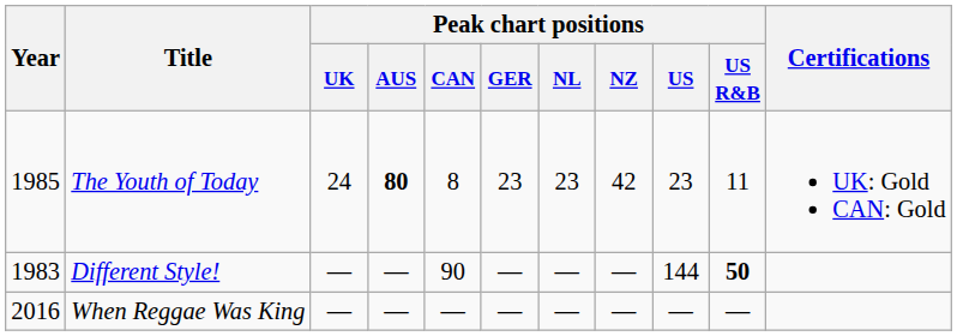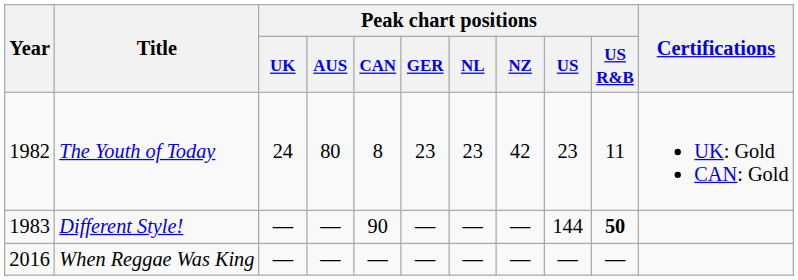 <table class="wikitable">
 <tr>
 <th rowspan="2">Year</th>
 <th rowspan="2">Title</th>
 <th colspan="8">Peak chart positions</th>
 <th rowspan="2"><a href='#'>Certifications</a></th>
 </tr>
 <tr>
 <th width="30"><small><a href='#'>UK</a></small><br></th>
 <th width="30"><small><a href='#'>AUS</a></small><br></th>
 <th width="30"><small><a href='#'>CAN</a></small><br></th>
 <th width="30"><small><a href='#'>GER</a></small><br></th>
 <th width="30"><small><a href='#'>NL</a></small><br></th>
 <th width="30"><small><a href='#'>NZ</a></small><br></th>
 <th width="30"><small><a href='#'>US</a></small><br></th>
 <th width="30"><small><a href='#'>US R&B</a></small><br></th>
 </tr>
 <tr>
-<td>1985</td>
+<td>1982</td>
 <td><em><a href='#'>The Youth of Today</a></em></td>
 <td style="text-align:center;">24</td>
-<td style="text-align:center;"><strong>80</strong></td>
+<td style="text-align:center;">80</td>
 <td style="text-align:center;">8</td>
 <td style="text-align:center;">23</td>
 <td style="text-align:center;">23</td>
 <td style="text-align:center;">42</td>
 <td style="text-align:center;">23</td>
 <td style="text-align:center;">11</td>
 <td><br><ul><li><a href='#'>UK</a>: Gold</li><li><a href='#'>CAN</a>: Gold</li></ul></td>
 </tr>
 <tr>
 <td>1983</td>
 <td><em><a href='#'>Different Style!</a></em></td>
 <td style="text-align:center;">—</td>
 <td style="text-align:center;">—</td>
 <td style="text-align:center;">90</td>
 <td style="text-align:center;">—</td>
 <td style="text-align:center;">—</td>
 <td style="text-align:center;">—</td>
 <td style="text-align:center;">144</td>
 <td style="text-align:center;"><strong>50</strong></td>
 <td></td>
 </tr>
 <tr>
 <td>2016</td>
 <td><em>When Reggae Was King</em></td>
 <td style="text-align:center;">—</td>
 <td style="text-align:center;">—</td>
 <td style="text-align:center;">—</td>
 <td style="text-align:center;">—</td>
 <td style="text-align:center;">—</td>
 <td style="text-align:center;">—</td>
 <td style="text-align:center;">—</td>
 <td style="text-align:center;">—</td>
 </tr>
 </table>
